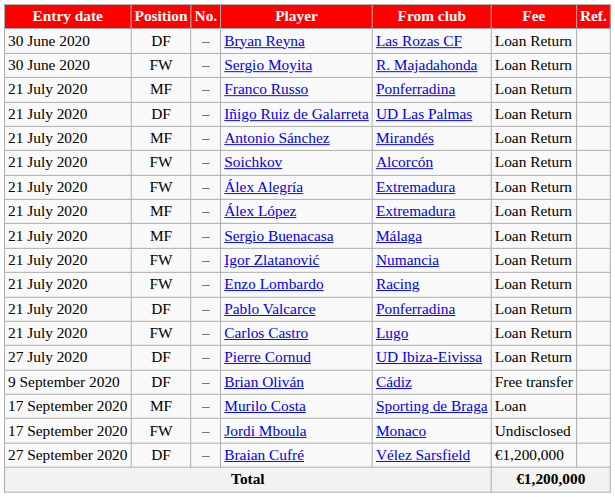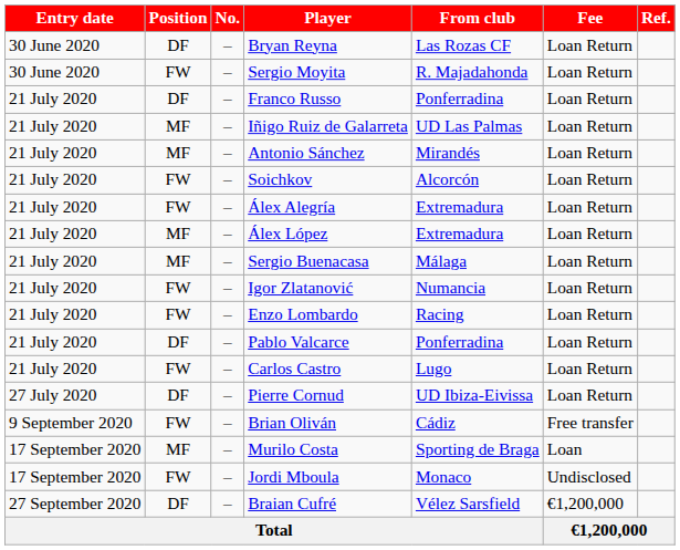 <table class="wikitable sortable">
 <tr>
 <th style="background:#FF0000; color:white;"><strong>Entry date</strong></th>
 <th style="background:#FF0000; color:white;"><strong>Position</strong></th>
 <th style="background:#FF0000; color:white;"><strong>No.</strong></th>
 <th style="background:#FF0000; color:white;"><strong>Player</strong></th>
 <th style="background:#FF0000; color:white;"><strong>From club</strong></th>
 <th style="background:#FF0000; color:white;"><strong>Fee</strong></th>
 <th style="background:#FF0000; color:white;"><strong>Ref.</strong></th>
 </tr>
 <tr>
 <td>30 June 2020</td>
 <td style="text-align:center;">DF</td>
 <td style="text-align:center;">–</td>
 <td style="text-align:left;"> <a href='#'>Bryan Reyna</a></td>
 <td style="text-align:left;"> <a href='#'>Las Rozas CF</a></td>
 <td>Loan Return</td>
 <td></td>
 </tr>
 <tr>
 <td>30 June 2020</td>
 <td style="text-align:center;">FW</td>
 <td style="text-align:center;">–</td>
 <td style="text-align:left;"> <a href='#'>Sergio Moyita</a></td>
 <td style="text-align:left;"> <a href='#'>R. Majadahonda</a></td>
 <td>Loan Return</td>
 <td></td>
 </tr>
 <tr>
 <td>21 July 2020</td>
-<td style="text-align:center;">MF</td>
+<td style="text-align:center;">DF</td>
 <td style="text-align:center;">–</td>
 <td style="text-align:left;"> <a href='#'>Franco Russo</a></td>
 <td style="text-align:left;"> <a href='#'>Ponferradina</a></td>
 <td>Loan Return</td>
 <td></td>
 </tr>
 <tr>
 <td>21 July 2020</td>
-<td style="text-align:center;">DF</td>
+<td style="text-align:center;">MF</td>
 <td style="text-align:center;">–</td>
 <td style="text-align:left;"> <a href='#'>Iñigo Ruiz de Galarreta</a></td>
 <td style="text-align:left;"> <a href='#'>UD Las Palmas</a></td>
 <td>Loan Return</td>
 <td></td>
 </tr>
 <tr>
 <td>21 July 2020</td>
 <td style="text-align:center;">MF</td>
 <td style="text-align:center;">–</td>
 <td style="text-align:left;"> <a href='#'>Antonio Sánchez</a></td>
 <td style="text-align:left;"> <a href='#'>Mirandés</a></td>
 <td>Loan Return</td>
 <td></td>
 </tr>
 <tr>
 <td>21 July 2020</td>
 <td style="text-align:center;">FW</td>
 <td style="text-align:center;">–</td>
 <td style="text-align:left;"> <a href='#'>Soichkov</a></td>
 <td style="text-align:left;"> <a href='#'>Alcorcón</a></td>
 <td>Loan Return</td>
 <td></td>
 </tr>
 <tr>
 <td>21 July 2020</td>
 <td style="text-align:center;">FW</td>
 <td style="text-align:center;">–</td>
 <td style="text-align:left;"> <a href='#'>Álex Alegría</a></td>
 <td style="text-align:left;"> <a href='#'>Extremadura</a></td>
 <td>Loan Return</td>
 <td></td>
 </tr>
 <tr>
 <td>21 July 2020</td>
 <td style="text-align:center;">MF</td>
 <td style="text-align:center;">–</td>
 <td style="text-align:left;"> <a href='#'>Álex López</a></td>
 <td style="text-align:left;"> <a href='#'>Extremadura</a></td>
 <td>Loan Return</td>
 <td></td>
 </tr>
 <tr>
 <td>21 July 2020</td>
 <td style="text-align:center;">MF</td>
 <td style="text-align:center;">–</td>
 <td style="text-align:left;"> <a href='#'>Sergio Buenacasa</a></td>
 <td style="text-align:left;"> <a href='#'>Málaga</a></td>
 <td>Loan Return</td>
 <td></td>
 </tr>
 <tr>
 <td>21 July 2020</td>
 <td style="text-align:center;">FW</td>
 <td style="text-align:center;">–</td>
 <td style="text-align:left;"> <a href='#'>Igor Zlatanović</a></td>
 <td style="text-align:left;"> <a href='#'>Numancia</a></td>
 <td>Loan Return</td>
 <td></td>
 </tr>
 <tr>
 <td>21 July 2020</td>
 <td style="text-align:center;">FW</td>
 <td style="text-align:center;">–</td>
 <td style="text-align:left;"> <a href='#'>Enzo Lombardo</a></td>
 <td style="text-align:left;"> <a href='#'>Racing</a></td>
 <td>Loan Return</td>
 <td></td>
 </tr>
 <tr>
 <td>21 July 2020</td>
 <td style="text-align:center;">DF</td>
 <td style="text-align:center;">–</td>
 <td style="text-align:left;"> <a href='#'>Pablo Valcarce</a></td>
 <td style="text-align:left;"> <a href='#'>Ponferradina</a></td>
 <td>Loan Return</td>
 <td></td>
 </tr>
 <tr>
 <td>21 July 2020</td>
 <td style="text-align:center;">FW</td>
 <td style="text-align:center;">–</td>
 <td style="text-align:left;"> <a href='#'>Carlos Castro</a></td>
 <td style="text-align:left;"> <a href='#'>Lugo</a></td>
 <td>Loan Return</td>
 <td></td>
 </tr>
 <tr>
 <td>27 July 2020</td>
 <td style="text-align:center;">DF</td>
 <td style="text-align:center;">–</td>
 <td style="text-align:left;"> <a href='#'>Pierre Cornud</a></td>
 <td style="text-align:left;"> <a href='#'>UD Ibiza-Eivissa</a></td>
 <td>Loan Return</td>
 <td></td>
 </tr>
 <tr>
 <td>9 September 2020</td>
-<td style="text-align:center;">DF</td>
+<td style="text-align:center;">FW</td>
 <td style="text-align:center;">–</td>
 <td style="text-align:left;"> <a href='#'>Brian Oliván</a></td>
 <td style="text-align:left;"> <a href='#'>Cádiz</a></td>
 <td>Free transfer</td>
 <td></td>
 </tr>
 <tr>
 <td>17 September 2020</td>
 <td style="text-align:center;">MF</td>
 <td style="text-align:center;">–</td>
 <td style="text-align:left;"> <a href='#'>Murilo Costa</a></td>
 <td style="text-align:left;"> <a href='#'>Sporting de Braga</a></td>
 <td>Loan</td>
 <td></td>
 </tr>
 <tr>
 <td>17 September 2020</td>
 <td style="text-align:center;">FW</td>
 <td style="text-align:center;">–</td>
 <td style="text-align:left;"> <a href='#'>Jordi Mboula</a></td>
 <td style="text-align:left;"> <a href='#'>Monaco</a></td>
 <td>Undisclosed</td>
 <td></td>
 </tr>
 <tr>
 <td>27 September 2020</td>
 <td style="text-align:center;">DF</td>
 <td style="text-align:center;">–</td>
 <td style="text-align:left;"> <a href='#'>Braian Cufré</a></td>
 <td style="text-align:left;"> <a href='#'>Vélez Sarsfield</a></td>
 <td>€1,200,000</td>
 <td></td>
 </tr>
 <tr>
 <th colspan="5">Total</th>
 <th colspan="2">€1,200,000</th>
 </tr>
 </table>
